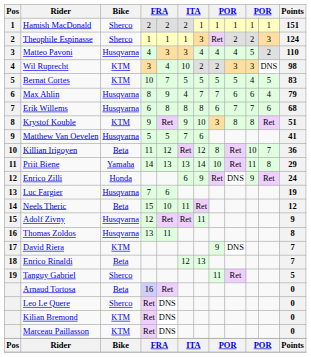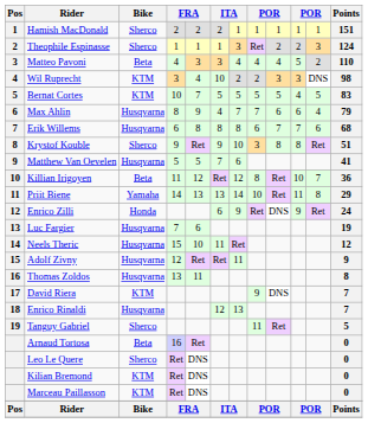 <table class="wikitable" style="font-size: 80%; text-align:center">
 <tr valign="top">
 <th valign="middle">Pos</th>
 <th valign="middle">Rider</th>
 <th valign="middle">Bike</th>
 <th colspan=2><a href='#'>FRA</a><br></th>
 <th colspan=2><a href='#'>ITA</a><br></th>
 <th colspan=2><a href='#'>POR</a><br></th>
 <th colspan=2><a href='#'>POR</a><br></th>
 <th valign="middle">Points</th>
 </tr>
 <tr>
 <th>1</th>
 <td align=left> <a href='#'>Hamish MacDonald</a></td>
 <td><a href='#'>Sherco</a></td>
 <td style="background:#dfdfdf;">2</td>
 <td style="background:#dfdfdf;">2</td>
 <td style="background:#dfdfdf;">2</td>
 <td style="background:#ffffbf;">1</td>
 <td style="background:#ffffbf;">1</td>
 <td style="background:#ffffbf;">1</td>
 <td style="background:#ffffbf;">1</td>
 <td style="background:#ffffbf;">1</td>
 <th>151</th>
 </tr>
 <tr>
 <th>2</th>
 <td align=left> <a href='#'>Theophile Espinasse</a></td>
 <td><a href='#'>Sherco</a></td>
 <td style="background:#ffffbf;">1</td>
 <td style="background:#ffffbf;">1</td>
 <td style="background:#ffffbf;">1</td>
 <td style="background:#ffdf9f;">3</td>
 <td style="background:#efcfff;">Ret</td>
 <td style="background:#dfdfdf;">2</td>
 <td style="background:#dfdfdf;">2</td>
 <td style="background:#ffdf9f;">3</td>
 <th>124</th>
 </tr>
 <tr>
 <th>3</th>
 <td align=left> <a href='#'>Matteo Pavoni</a></td>
-<td><a href='#'>Husqvarna</a></td>
+<td><a href='#'>Beta</a></td>
 <td style="background:#dfffdf;">4</td>
 <td style="background:#ffdf9f;">3</td>
 <td style="background:#ffdf9f;">3</td>
 <td style="background:#dfffdf;">4</td>
 <td style="background:#dfffdf;">4</td>
 <td style="background:#dfffdf;">4</td>
 <td style="background:#dfffdf;">5</td>
 <td style="background:#dfdfdf;">2</td>
 <th>110</th>
 </tr>
 <tr>
 <th>4</th>
 <td align=left> <a href='#'>Wil Ruprecht</a></td>
 <td><a href='#'>KTM</a></td>
 <td style="background:#ffdf9f;">3</td>
 <td style="background:#dfffdf;">4</td>
 <td style="background:#dfffdf;">10</td>
 <td style="background:#dfdfdf;">2</td>
 <td style="background:#dfdfdf;">2</td>
 <td style="background:#ffdf9f;">3</td>
 <td style="background:#ffdf9f;">3</td>
 <td style="background:#ffffff;">DNS</td>
 <th>98</th>
 </tr>
 <tr>
 <th>5</th>
 <td align=left> <a href='#'>Bernat Cortes</a></td>
 <td><a href='#'>KTM</a></td>
 <td style="background:#dfffdf;">10</td>
 <td style="background:#dfffdf;">7</td>
 <td style="background:#dfffdf;">5</td>
 <td style="background:#dfffdf;">5</td>
 <td style="background:#dfffdf;">5</td>
 <td style="background:#dfffdf;">5</td>
 <td style="background:#dfffdf;">4</td>
 <td style="background:#dfffdf;">5</td>
 <th>83</th>
 </tr>
 <tr>
 <th>6</th>
 <td align=left> <a href='#'>Max Ahlin</a></td>
 <td><a href='#'>Husqvarna</a></td>
 <td style="background:#dfffdf;">8</td>
 <td style="background:#dfffdf;">9</td>
 <td style="background:#dfffdf;">4</td>
 <td style="background:#dfffdf;">7</td>
 <td style="background:#dfffdf;">7</td>
 <td style="background:#dfffdf;">6</td>
 <td style="background:#dfffdf;">6</td>
 <td style="background:#dfffdf;">4</td>
 <th>79</th>
 </tr>
 <tr>
 <th>7</th>
 <td align=left> <a href='#'>Erik Willems</a></td>
 <td><a href='#'>Husqvarna</a></td>
 <td style="background:#dfffdf;">6</td>
 <td style="background:#dfffdf;">8</td>
 <td style="background:#dfffdf;">8</td>
 <td style="background:#dfffdf;">8</td>
 <td style="background:#dfffdf;">6</td>
 <td style="background:#dfffdf;">7</td>
 <td style="background:#dfffdf;">7</td>
 <td style="background:#dfffdf;">6</td>
 <th>68</th>
 </tr>
 <tr>
 <th>8</th>
 <td align=left> <a href='#'>Krystof Kouble</a></td>
-<td><a href='#'>KTM</a></td>
+<td><a href='#'>Sherco</a></td>
 <td style="background:#dfffdf;">9</td>
 <td style="background:#efcfff;">Ret</td>
 <td style="background:#dfffdf;">9</td>
 <td style="background:#dfffdf;">10</td>
 <td style="background:#ffdf9f;">3</td>
 <td style="background:#dfffdf;">8</td>
 <td style="background:#dfffdf;">8</td>
 <td style="background:#efcfff;">Ret</td>
 <th>51</th>
 </tr>
 <tr>
 <th>9</th>
 <td align=left> <a href='#'>Matthew Van Oevelen</a></td>
 <td><a href='#'>Husqvarna</a></td>
 <td style="background:#dfffdf;">5</td>
 <td style="background:#dfffdf;">5</td>
 <td style="background:#dfffdf;">7</td>
 <td style="background:#dfffdf;">6</td>
 <td></td>
 <td></td>
 <td></td>
 <td></td>
 <th>41</th>
 </tr>
 <tr>
 <th>10</th>
 <td align=left> <a href='#'>Killian Irigoyen</a></td>
 <td><a href='#'>Beta</a></td>
 <td style="background:#dfffdf;">11</td>
 <td style="background:#dfffdf;">12</td>
 <td style="background:#efcfff;">Ret</td>
 <td style="background:#dfffdf;">12</td>
 <td style="background:#dfffdf;">8</td>
 <td style="background:#efcfff;">Ret</td>
 <td style="background:#dfffdf;">10</td>
 <td style="background:#dfffdf;">7</td>
 <th>36</th>
 </tr>
 <tr>
 <th>11</th>
 <td align=left> <a href='#'>Priit Biene</a></td>
 <td><a href='#'>Yamaha</a></td>
 <td style="background:#dfffdf;">14</td>
 <td style="background:#dfffdf;">13</td>
 <td style="background:#dfffdf;">13</td>
 <td style="background:#dfffdf;">14</td>
 <td style="background:#dfffdf;">10</td>
 <td style="background:#efcfff;">Ret</td>
 <td style="background:#dfffdf;">11</td>
 <td style="background:#dfffdf;">8</td>
 <th>29</th>
 </tr>
 <tr>
 <th>12</th>
 <td align=left> <a href='#'>Enrico Zilli</a></td>
 <td><a href='#'>Honda</a></td>
 <td></td>
 <td></td>
 <td style="background:#dfffdf;">6</td>
 <td style="background:#dfffdf;">9</td>
 <td style="background:#efcfff;">Ret</td>
 <td style="background:#ffffff;">DNS</td>
 <td style="background:#dfffdf;">9</td>
 <td style="background:#efcfff;">Ret</td>
 <th>24</th>
 </tr>
 <tr>
 <th>13</th>
 <td align=left> <a href='#'>Luc Fargier</a></td>
 <td><a href='#'>Husqvarna</a></td>
 <td style="background:#dfffdf;">7</td>
 <td style="background:#dfffdf;">6</td>
 <td></td>
 <td></td>
 <td></td>
 <td></td>
 <td></td>
 <td></td>
 <th>19</th>
 </tr>
 <tr>
 <th>14</th>
 <td align=left> <a href='#'>Neels Theric</a></td>
-<td><a href='#'>Beta</a></td>
+<td><a href='#'>Husqvarna</a></td>
 <td style="background:#dfffdf;">15</td>
 <td style="background:#dfffdf;">10</td>
 <td style="background:#dfffdf;">11</td>
 <td style="background:#efcfff;">Ret</td>
 <td></td>
 <td></td>
 <td></td>
 <td></td>
 <th>12</th>
 </tr>
 <tr>
 <th>15</th>
 <td align=left> <a href='#'>Adolf Zivny</a></td>
 <td><a href='#'>Husqvarna</a></td>
 <td style="background:#dfffdf;">12</td>
 <td style="background:#efcfff;">Ret</td>
 <td style="background:#efcfff;">Ret</td>
 <td style="background:#dfffdf;">11</td>
 <td></td>
 <td></td>
 <td></td>
 <td></td>
 <th>9</th>
 </tr>
 <tr>
 <th>16</th>
 <td align=left> <a href='#'>Thomas Zoldos</a></td>
 <td><a href='#'>Husqvarna</a></td>
 <td style="background:#dfffdf;">13</td>
 <td style="background:#dfffdf;">11</td>
 <td></td>
 <td></td>
 <td></td>
 <td></td>
 <td></td>
 <td></td>
 <th>8</th>
 </tr>
 <tr>
 <th>17</th>
 <td align=left> <a href='#'>David Riera</a></td>
 <td><a href='#'>KTM</a></td>
 <td></td>
 <td></td>
 <td></td>
 <td></td>
 <td style="background:#dfffdf;">9</td>
 <td style="background:#ffffff;">DNS</td>
 <td></td>
 <td></td>
 <th>7</th>
 </tr>
 <tr>
 <th>18</th>
 <td align=left> <a href='#'>Enrico Rinaldi</a></td>
-<td><a href='#'>Beta</a></td>
+<td><a href='#'>Husqvarna</a></td>
 <td></td>
 <td></td>
 <td style="background:#dfffdf;">12</td>
 <td style="background:#dfffdf;">13</td>
 <td></td>
 <td></td>
 <td></td>
 <td></td>
 <th>7</th>
 </tr>
 <tr>
 <th>19</th>
 <td align=left> <a href='#'>Tanguy Gabriel</a></td>
 <td><a href='#'>Sherco</a></td>
 <td></td>
 <td></td>
 <td></td>
 <td></td>
 <td style="background:#dfffdf;">11</td>
 <td style="background:#efcfff;">Ret</td>
 <td></td>
 <td></td>
 <th>5</th>
 </tr>
 <tr>
 <th></th>
 <td align=left> <a href='#'>Arnaud Tortosa</a></td>
 <td><a href='#'>Beta</a></td>
 <td style="background:#cfcfff;">16</td>
 <td style="background:#efcfff;">Ret</td>
 <td></td>
 <td></td>
 <td></td>
 <td></td>
 <td></td>
 <td></td>
 <th>0</th>
 </tr>
 <tr>
 <th></th>
 <td align=left> <a href='#'>Leo Le Quere</a></td>
 <td><a href='#'>Sherco</a></td>
 <td style="background:#efcfff;">Ret</td>
 <td style="background:#ffffff;">DNS</td>
 <td></td>
 <td></td>
 <td></td>
 <td></td>
 <td></td>
 <td></td>
 <th>0</th>
 </tr>
 <tr>
 <th></th>
 <td align=left> <a href='#'>Kilian Bremond</a></td>
 <td><a href='#'>KTM</a></td>
 <td style="background:#efcfff;">Ret</td>
 <td style="background:#ffffff;">DNS</td>
 <td></td>
 <td></td>
 <td></td>
 <td></td>
 <td></td>
 <td></td>
 <th>0</th>
 </tr>
 <tr>
 <th></th>
 <td align=left> <a href='#'>Marceau Paillasson</a></td>
 <td><a href='#'>KTM</a></td>
 <td style="background:#efcfff;">Ret</td>
 <td style="background:#ffffff;">DNS</td>
 <td></td>
 <td></td>
 <td></td>
 <td></td>
 <td></td>
 <td></td>
 <th>0</th>
 </tr>
 <tr>
 </tr>
 <tr valign="top">
 <th valign="middle">Pos</th>
 <th valign="middle">Rider</th>
 <th valign="middle">Bike</th>
 <th colspan=2><a href='#'>FRA</a><br></th>
 <th colspan=2><a href='#'>ITA</a><br></th>
 <th colspan=2><a href='#'>POR</a><br></th>
 <th colspan=2><a href='#'>POR</a><br></th>
 <th valign="middle">Points</th>
 </tr>
 <tr>
 </tr>
 </table>
